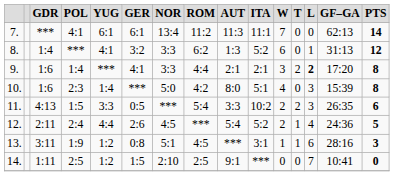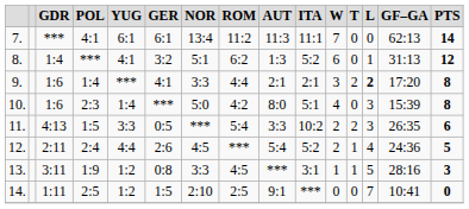 <table class="wikitable">
 <tr bgcolor="#dddddd">
 <td></td>
 <td></td>
 <td><strong>GDR</strong></td>
 <td><strong>POL</strong></td>
 <td><strong>YUG</strong></td>
 <td><strong>GER</strong></td>
 <td><strong>NOR</strong></td>
 <td><strong>ROM</strong></td>
 <td><strong>AUT</strong></td>
 <td><strong>ITA</strong></td>
 <td><strong>W</strong></td>
 <td><strong>T</strong></td>
 <td><strong>L</strong></td>
 <td><strong>GF–GA</strong></td>
 <td><strong>PTS</strong></td>
 </tr>
 <tr align=center>
 <td>7.</td>
 <td align=left></td>
 <td>***</td>
 <td>4:1</td>
 <td>6:1</td>
 <td>6:1</td>
 <td>13:4</td>
 <td>11:2</td>
 <td>11:3</td>
 <td>11:1</td>
 <td>7</td>
 <td>0</td>
 <td>0</td>
 <td>62:13</td>
 <td><strong>14</strong></td>
 </tr>
 <tr align=center>
 <td>8.</td>
 <td align=left></td>
 <td>1:4</td>
 <td>***</td>
 <td>4:1</td>
 <td>3:2</td>
-<td>3:3</td>
+<td>5:1</td>
 <td>6:2</td>
 <td>1:3</td>
 <td>5:2</td>
 <td>6</td>
 <td>0</td>
 <td>1</td>
 <td>31:13</td>
 <td><strong>12</strong></td>
 </tr>
 <tr align=center>
 <td>9.</td>
 <td align=left></td>
 <td>1:6</td>
 <td>1:4</td>
 <td>***</td>
 <td>4:1</td>
 <td>3:3</td>
 <td>4:4</td>
 <td>2:1</td>
 <td>2:1</td>
 <td>3</td>
 <td>2</td>
 <td><strong>2</strong></td>
 <td>17:20</td>
 <td><strong>8</strong></td>
 </tr>
 <tr align=center>
 <td>10.</td>
 <td align=left></td>
 <td>1:6</td>
 <td>2:3</td>
 <td>1:4</td>
 <td>***</td>
 <td>5:0</td>
 <td>4:2</td>
 <td>8:0</td>
 <td>5:1</td>
 <td>4</td>
 <td>0</td>
 <td>3</td>
 <td>15:39</td>
 <td><strong>8</strong></td>
 </tr>
 <tr align=center>
 <td>11.</td>
 <td align=left></td>
 <td>4:13</td>
 <td>1:5</td>
 <td>3:3</td>
 <td>0:5</td>
 <td>***</td>
 <td>5:4</td>
 <td>3:3</td>
 <td>10:2</td>
 <td>2</td>
 <td>2</td>
 <td>3</td>
 <td>26:35</td>
 <td><strong>6</strong></td>
 </tr>
 <tr align=center>
 <td>12.</td>
 <td align=left></td>
 <td>2:11</td>
 <td>2:4</td>
 <td>4:4</td>
 <td>2:6</td>
 <td>4:5</td>
 <td>***</td>
 <td>5:4</td>
 <td>5:2</td>
 <td>2</td>
 <td>1</td>
 <td>4</td>
 <td>24:36</td>
 <td><strong>5</strong></td>
 </tr>
 <tr align=center>
 <td>13.</td>
 <td align=left></td>
 <td>3:11</td>
 <td>1:9</td>
 <td>1:2</td>
 <td>0:8</td>
-<td>5:1</td>
+<td>3:3</td>
 <td>4:5</td>
 <td>***</td>
 <td>3:1</td>
 <td>1</td>
 <td>1</td>
-<td>6</td>
+<td>5</td>
 <td>28:16</td>
 <td><strong>3</strong></td>
 </tr>
 <tr align=center>
 <td>14.</td>
 <td align=left></td>
 <td>1:11</td>
 <td>2:5</td>
 <td>1:2</td>
 <td>1:5</td>
 <td>2:10</td>
 <td>2:5</td>
 <td>9:1</td>
 <td>***</td>
 <td>0</td>
 <td>0</td>
 <td>7</td>
 <td>10:41</td>
 <td><strong>0</strong></td>
 </tr>
 <tr>
 </tr>
 </table>
